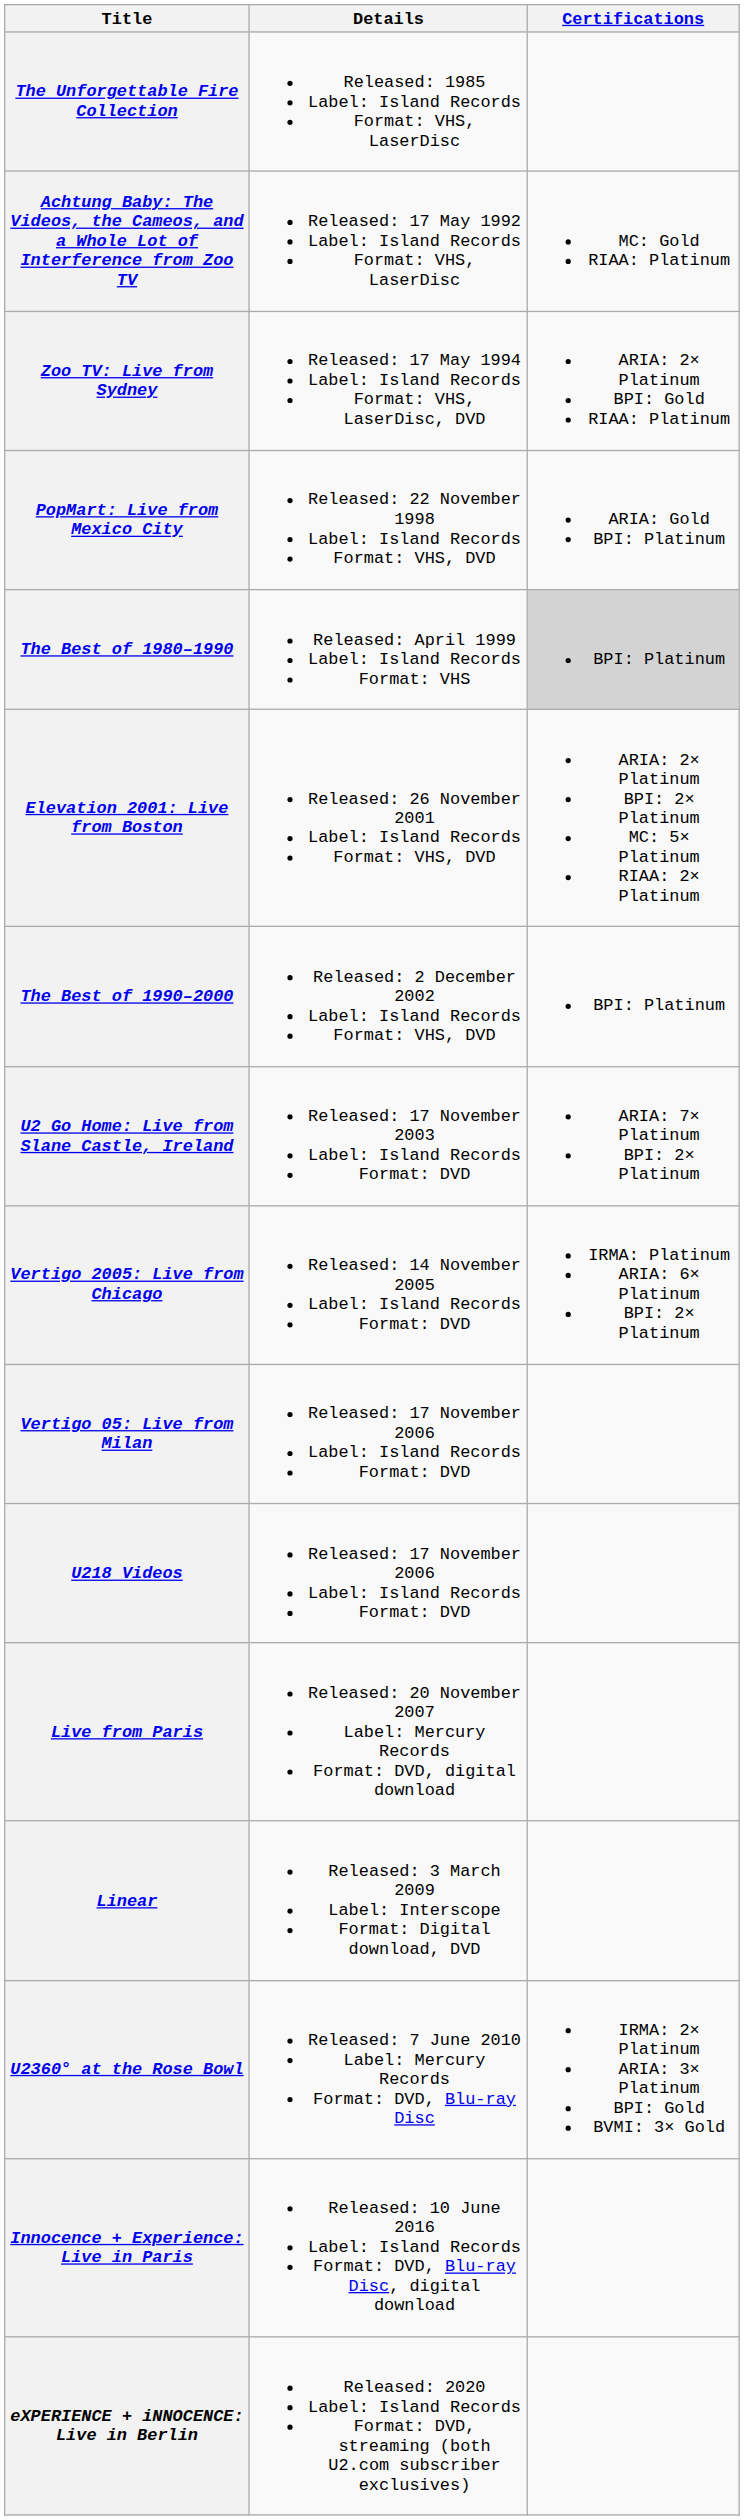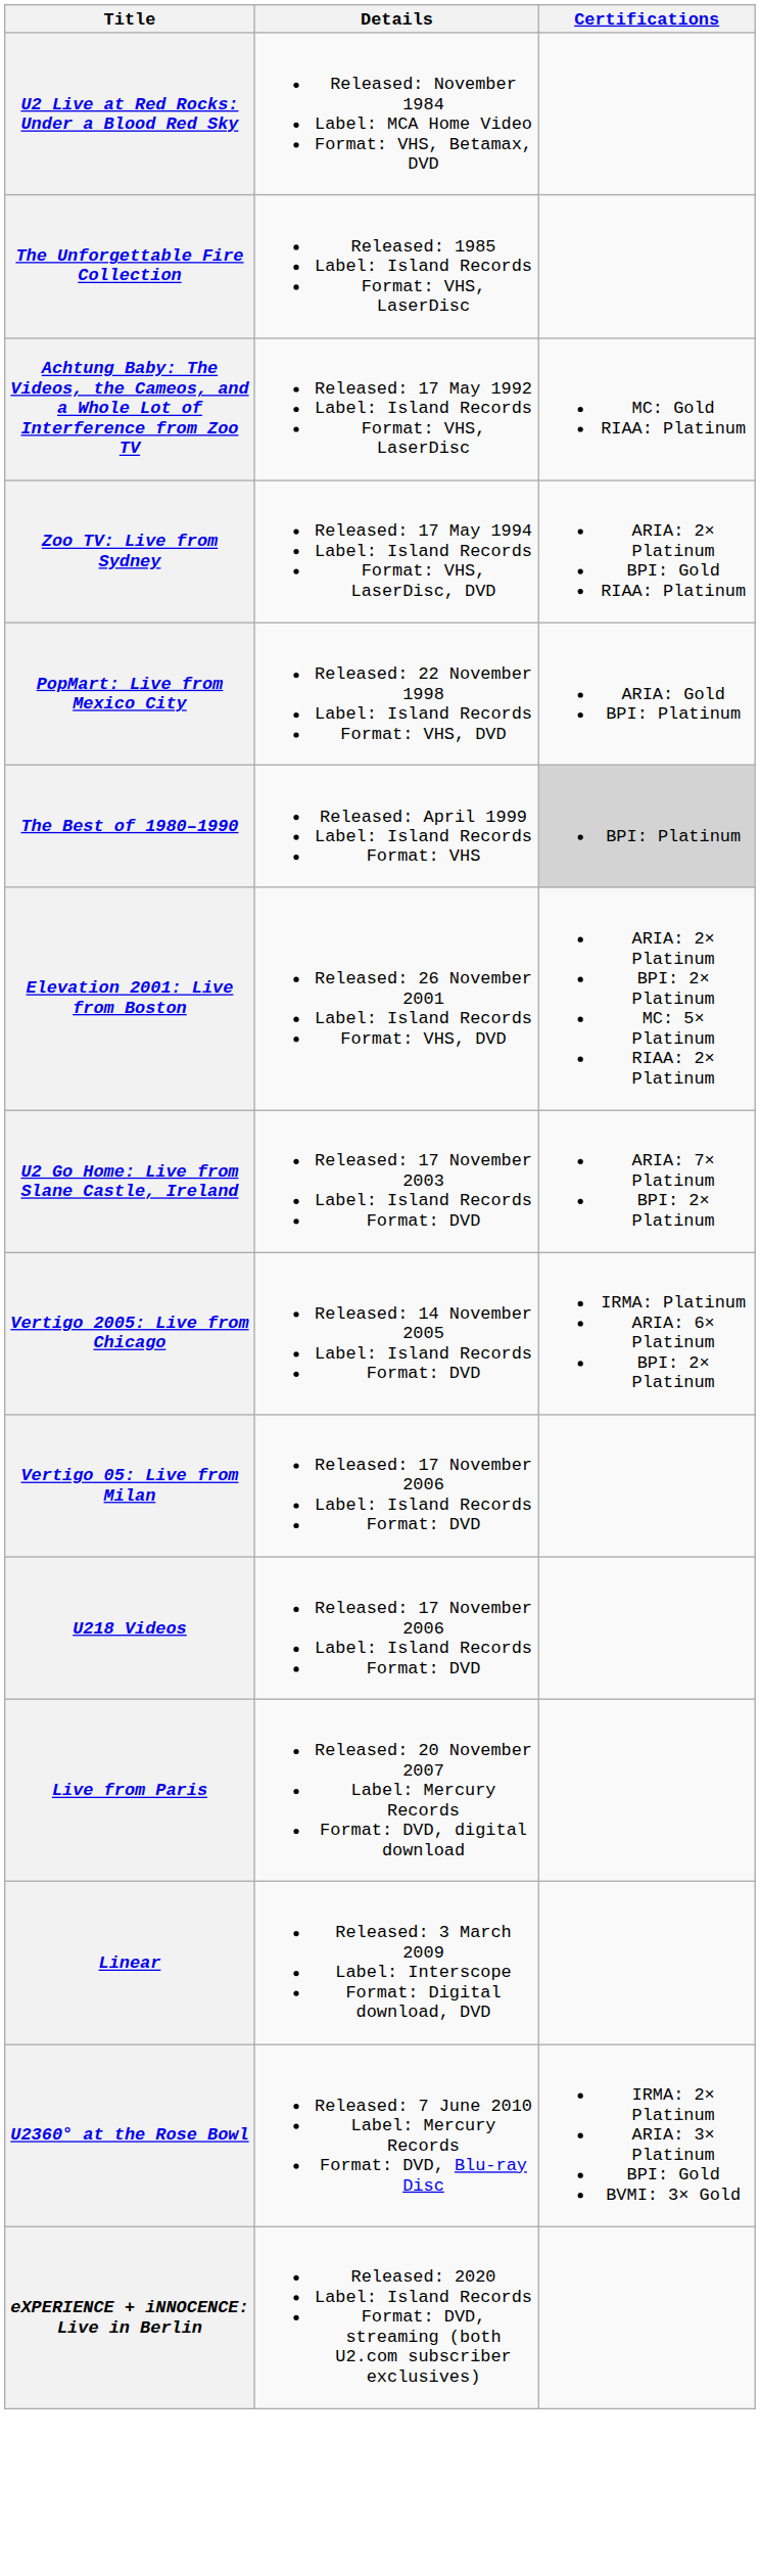 <table class="wikitable plainrowheaders" style="text-align:center;">
 <tr>
 <th scope="col" style="width:14em;">Title</th>
 <th scope="col" style="width:16em;">Details</th>
 <th scope="col" style="width:12em;"><a href='#'>Certifications</a></th>
+</tr>
+<tr>
+<th scope="row"><em><a href='#'>U2 Live at Red Rocks: Under a Blood Red Sky</a></em></th>
+<td><br><ul><li>Released: November 1984</li><li>Label: MCA Home Video</li><li>Format: VHS, Betamax, DVD</li></ul></td>
+<td></td>
 </tr>
 <tr>
 <th scope="row"><em><a href='#'>The Unforgettable Fire Collection</a></em></th>
 <td><br><ul><li>Released: 1985</li><li>Label: Island Records</li><li>Format: VHS, LaserDisc</li></ul></td>
 <td></td>
 </tr>
 <tr>
 <th scope="row"><em><a href='#'>Achtung Baby: The Videos, the Cameos, and a Whole Lot of Interference from Zoo TV</a></em></th>
 <td><br><ul><li>Released: 17 May 1992</li><li>Label: Island Records</li><li>Format: VHS, LaserDisc</li></ul></td>
 <td><br><ul><li>MC: Gold</li><li>RIAA: Platinum</li></ul></td>
 </tr>
 <tr>
 <th scope="row"><em><a href='#'>Zoo TV: Live from Sydney</a></em></th>
 <td><br><ul><li>Released: 17 May 1994</li><li>Label: Island Records</li><li>Format: VHS, LaserDisc, DVD</li></ul></td>
 <td><br><ul><li>ARIA: 2× Platinum</li><li>BPI: Gold</li><li>RIAA: Platinum</li></ul></td>
 </tr>
 <tr>
 <th scope="row"><em><a href='#'>PopMart: Live from Mexico City</a></em></th>
 <td><br><ul><li>Released: 22 November 1998</li><li>Label: Island Records</li><li>Format: VHS, DVD</li></ul></td>
 <td><br><ul><li>ARIA: Gold</li><li>BPI: Platinum</li></ul></td>
 </tr>
 <tr>
 <th scope="row"><em><a href='#'>The Best of 1980–1990</a></em></th>
 <td><br><ul><li>Released: April 1999</li><li>Label: Island Records</li><li>Format: VHS</li></ul></td>
 <td style="background: lightgrey;"><br><ul><li>BPI: Platinum</li></ul></td>
 </tr>
 <tr>
 <th scope="row"><em><a href='#'>Elevation 2001: Live from Boston</a></em></th>
 <td><br><ul><li>Released: 26 November 2001</li><li>Label: Island Records</li><li>Format: VHS, DVD</li></ul></td>
 <td><br><ul><li>ARIA: 2× Platinum</li><li>BPI: 2× Platinum</li><li>MC: 5× Platinum</li><li>RIAA: 2× Platinum</li></ul></td>
-</tr>
-<tr>
-<th scope="row"><em><a href='#'>The Best of 1990–2000</a></em></th>
-<td><br><ul><li>Released: 2 December 2002</li><li>Label: Island Records</li><li>Format: VHS, DVD</li></ul></td>
-<td><br><ul><li>BPI: Platinum</li></ul></td>
 </tr>
 <tr>
 <th scope="row"><em><a href='#'>U2 Go Home: Live from Slane Castle, Ireland</a></em></th>
 <td><br><ul><li>Released: 17 November 2003</li><li>Label: Island Records</li><li>Format: DVD</li></ul></td>
 <td><br><ul><li>ARIA: 7× Platinum</li><li>BPI: 2× Platinum</li></ul></td>
 </tr>
 <tr>
 <th scope="row"><em><a href='#'>Vertigo 2005: Live from Chicago</a></em></th>
 <td><br><ul><li>Released: 14 November 2005</li><li>Label: Island Records</li><li>Format: DVD</li></ul></td>
 <td><br><ul><li>IRMA: Platinum</li><li>ARIA: 6× Platinum</li><li>BPI: 2× Platinum</li></ul></td>
 </tr>
 <tr>
 <th scope="row"><em><a href='#'>Vertigo 05: Live from Milan</a></em></th>
 <td><br><ul><li>Released: 17 November 2006</li><li>Label: Island Records</li><li>Format: DVD</li></ul></td>
 <td></td>
 </tr>
 <tr>
 <th scope="row"><em><a href='#'>U218 Videos</a></em></th>
 <td><br><ul><li>Released: 17 November 2006</li><li>Label: Island Records</li><li>Format: DVD</li></ul></td>
 </tr>
 <tr>
 <th scope="row"><em><a href='#'>Live from Paris</a></em></th>
 <td><br><ul><li>Released: 20 November 2007</li><li>Label: Mercury Records</li><li>Format: DVD, digital download</li></ul></td>
 <td></td>
 </tr>
 <tr>
 <th scope="row"><em><a href='#'>Linear</a></em></th>
 <td><br><ul><li>Released: 3 March 2009</li><li>Label: Interscope</li><li>Format: Digital download, DVD</li></ul></td>
 <td></td>
 </tr>
 <tr>
 <th scope="row"><em><a href='#'>U2360° at the Rose Bowl</a></em></th>
 <td><br><ul><li>Released: 7 June 2010</li><li>Label: Mercury Records</li><li>Format: DVD, <a href='#'>Blu-ray Disc</a></li></ul></td>
 <td><br><ul><li>IRMA: 2× Platinum</li><li>ARIA: 3× Platinum</li><li>BPI: Gold</li><li>BVMI: 3× Gold</li></ul></td>
 </tr>
 <tr>
-<th scope="row"><em><a href='#'>Innocence + Experience: Live in Paris</a></em></th>
-<td><br><ul><li>Released: 10 June 2016</li><li>Label: Island Records</li><li>Format: DVD, <a href='#'>Blu-ray Disc</a>, digital download</li></ul></td>
-<td></td>
-</tr>
-<tr>
 <th scope="row"><em>eXPERIENCE + iNNOCENCE: Live in Berlin</em></th>
 <td><br><ul><li>Released: 2020</li><li>Label: Island Records</li><li>Format: DVD, streaming (both U2.com subscriber exclusives)</li></ul></td>
 <td></td>
 </tr>
 </table>
